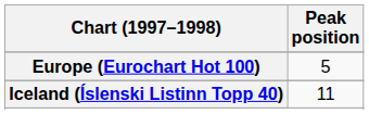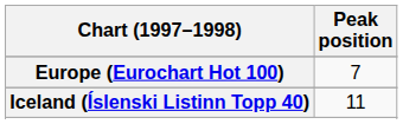 <table class="wikitable sortable plainrowheaders" style="text-align:center">
 <tr>
 <th scope="col">Chart (1997–1998)</th>
 <th scope="col">Peak<br>position</th>
 </tr>
 <tr>
 </tr>
 <tr>
 </tr>
 <tr>
 </tr>
 <tr>
 <th scope="row">Europe (<a href='#'>Eurochart Hot 100</a>)</th>
-<td>5</td>
+<td>7</td>
 </tr>
 <tr>
 </tr>
 <tr>
 </tr>
 <tr>
 <th scope="row">Iceland (<a href='#'>Íslenski Listinn Topp 40</a>)</th>
 <td>11</td>
 </tr>
 <tr>
 </tr>
 <tr>
 </tr>
 <tr>
 </tr>
 <tr>
 </tr>
 <tr>
 </tr>
 <tr>
 </tr>
 <tr>
 </tr>
 <tr>
 </tr>
 <tr>
 </tr>
 </table>
